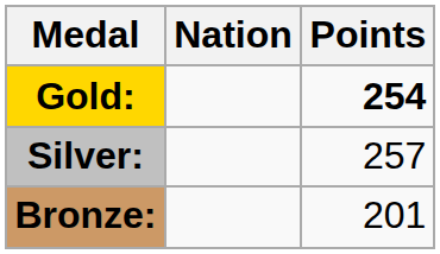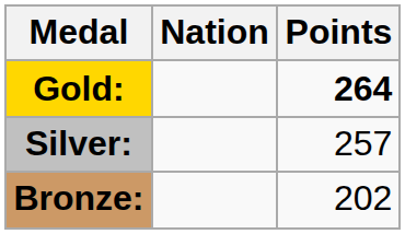 <table class="wikitable">
 <tr>
 <th>Medal</th>
 <th>Nation</th>
 <th>Points</th>
 </tr>
 <tr>
 <td style="text-align:center;background-color:gold;"><strong>Gold:</strong></td>
 <td><strong></strong></td>
-<td align="right"><strong>254</strong></td>
+<td align="right"><strong>264</strong></td>
 </tr>
 <tr>
 <td style="text-align:center;background-color:silver;"><strong>Silver:</strong></td>
 <td></td>
 <td align="right">257</td>
 </tr>
 <tr>
 <td style="text-align:center;background-color:#CC9966;"><strong>Bronze:</strong></td>
 <td></td>
-<td align="right">201</td>
+<td align="right">202</td>
 </tr>
 </table>
